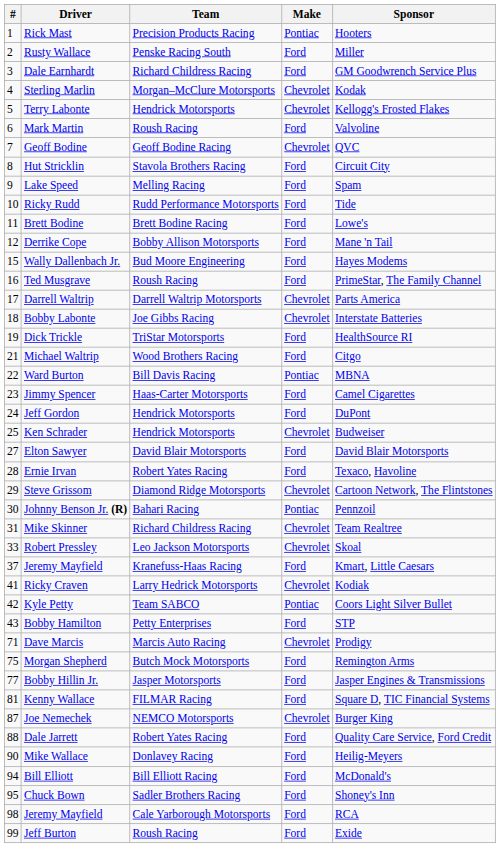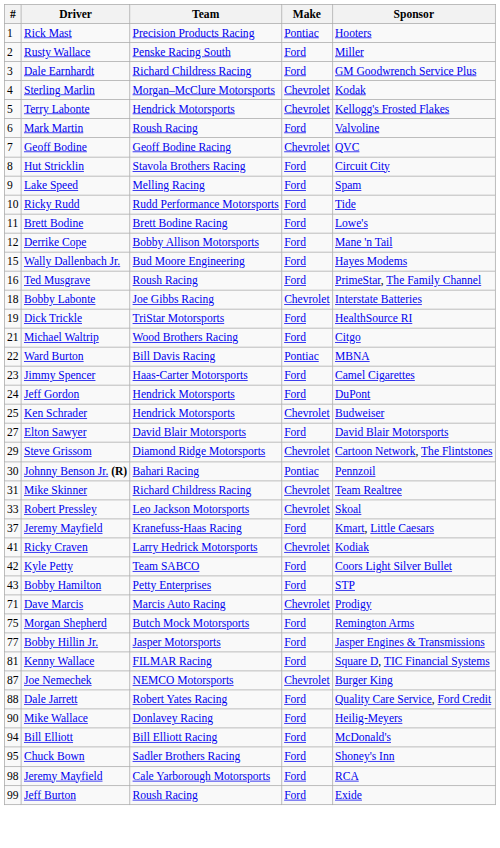 <table class="wikitable" style="font-size:95%">
 <tr>
 <th>#</th>
 <th>Driver</th>
 <th>Team</th>
 <th>Make</th>
 <th>Sponsor</th>
 </tr>
 <tr>
 <td>1</td>
 <td><a href='#'>Rick Mast</a></td>
 <td><a href='#'>Precision Products Racing</a></td>
 <td><a href='#'>Pontiac</a></td>
 <td><a href='#'>Hooters</a></td>
 </tr>
 <tr>
 <td>2</td>
 <td><a href='#'>Rusty Wallace</a></td>
 <td><a href='#'>Penske Racing South</a></td>
 <td><a href='#'>Ford</a></td>
 <td><a href='#'>Miller</a></td>
 </tr>
 <tr>
 <td>3</td>
 <td><a href='#'>Dale Earnhardt</a></td>
 <td><a href='#'>Richard Childress Racing</a></td>
 <td><a href='#'>Ford</a></td>
 <td><a href='#'>GM Goodwrench Service Plus</a></td>
 </tr>
 <tr>
 <td>4</td>
 <td><a href='#'>Sterling Marlin</a></td>
 <td><a href='#'>Morgan–McClure Motorsports</a></td>
 <td><a href='#'>Chevrolet</a></td>
 <td><a href='#'>Kodak</a></td>
 </tr>
 <tr>
 <td>5</td>
 <td><a href='#'>Terry Labonte</a></td>
 <td><a href='#'>Hendrick Motorsports</a></td>
 <td><a href='#'>Chevrolet</a></td>
 <td><a href='#'>Kellogg's Frosted Flakes</a></td>
 </tr>
 <tr>
 <td>6</td>
 <td><a href='#'>Mark Martin</a></td>
 <td><a href='#'>Roush Racing</a></td>
 <td><a href='#'>Ford</a></td>
 <td><a href='#'>Valvoline</a></td>
 </tr>
 <tr>
 <td>7</td>
 <td><a href='#'>Geoff Bodine</a></td>
 <td><a href='#'>Geoff Bodine Racing</a></td>
 <td><a href='#'>Chevrolet</a></td>
 <td><a href='#'>QVC</a></td>
 </tr>
 <tr>
 <td>8</td>
 <td><a href='#'>Hut Stricklin</a></td>
 <td><a href='#'>Stavola Brothers Racing</a></td>
 <td><a href='#'>Ford</a></td>
 <td><a href='#'>Circuit City</a></td>
 </tr>
 <tr>
 <td>9</td>
 <td><a href='#'>Lake Speed</a></td>
 <td><a href='#'>Melling Racing</a></td>
 <td><a href='#'>Ford</a></td>
 <td><a href='#'>Spam</a></td>
 </tr>
 <tr>
 <td>10</td>
 <td><a href='#'>Ricky Rudd</a></td>
 <td><a href='#'>Rudd Performance Motorsports</a></td>
 <td><a href='#'>Ford</a></td>
 <td><a href='#'>Tide</a></td>
 </tr>
 <tr>
 <td>11</td>
 <td><a href='#'>Brett Bodine</a></td>
 <td><a href='#'>Brett Bodine Racing</a></td>
 <td><a href='#'>Ford</a></td>
 <td><a href='#'>Lowe's</a></td>
 </tr>
 <tr>
 <td>12</td>
 <td><a href='#'>Derrike Cope</a></td>
 <td><a href='#'>Bobby Allison Motorsports</a></td>
 <td><a href='#'>Ford</a></td>
 <td><a href='#'>Mane 'n Tail</a></td>
 </tr>
 <tr>
 <td>15</td>
 <td><a href='#'>Wally Dallenbach Jr.</a></td>
 <td><a href='#'>Bud Moore Engineering</a></td>
 <td><a href='#'>Ford</a></td>
 <td><a href='#'>Hayes Modems</a></td>
 </tr>
 <tr>
 <td>16</td>
 <td><a href='#'>Ted Musgrave</a></td>
 <td><a href='#'>Roush Racing</a></td>
 <td><a href='#'>Ford</a></td>
 <td><a href='#'>PrimeStar</a>, <a href='#'>The Family Channel</a></td>
 </tr>
 <tr>
-<td>17</td>
-<td><a href='#'>Darrell Waltrip</a></td>
-<td><a href='#'>Darrell Waltrip Motorsports</a></td>
-<td><a href='#'>Chevrolet</a></td>
-<td><a href='#'>Parts America</a></td>
-</tr>
-<tr>
 <td>18</td>
 <td><a href='#'>Bobby Labonte</a></td>
 <td><a href='#'>Joe Gibbs Racing</a></td>
 <td><a href='#'>Chevrolet</a></td>
 <td><a href='#'>Interstate Batteries</a></td>
 </tr>
 <tr>
 <td>19</td>
 <td><a href='#'>Dick Trickle</a></td>
 <td><a href='#'>TriStar Motorsports</a></td>
 <td><a href='#'>Ford</a></td>
 <td><a href='#'>HealthSource RI</a></td>
 </tr>
 <tr>
 <td>21</td>
 <td><a href='#'>Michael Waltrip</a></td>
 <td><a href='#'>Wood Brothers Racing</a></td>
 <td><a href='#'>Ford</a></td>
 <td><a href='#'>Citgo</a></td>
 </tr>
 <tr>
 <td>22</td>
 <td><a href='#'>Ward Burton</a></td>
 <td><a href='#'>Bill Davis Racing</a></td>
 <td><a href='#'>Pontiac</a></td>
 <td><a href='#'>MBNA</a></td>
 </tr>
 <tr>
 <td>23</td>
 <td><a href='#'>Jimmy Spencer</a></td>
 <td><a href='#'>Haas-Carter Motorsports</a></td>
 <td><a href='#'>Ford</a></td>
 <td><a href='#'>Camel Cigarettes</a></td>
 </tr>
 <tr>
 <td>24</td>
 <td><a href='#'>Jeff Gordon</a></td>
 <td><a href='#'>Hendrick Motorsports</a></td>
 <td><a href='#'>Ford</a></td>
 <td><a href='#'>DuPont</a></td>
 </tr>
 <tr>
 <td>25</td>
 <td><a href='#'>Ken Schrader</a></td>
 <td><a href='#'>Hendrick Motorsports</a></td>
 <td><a href='#'>Chevrolet</a></td>
 <td><a href='#'>Budweiser</a></td>
 </tr>
 <tr>
 <td>27</td>
 <td><a href='#'>Elton Sawyer</a></td>
 <td><a href='#'>David Blair Motorsports</a></td>
 <td><a href='#'>Ford</a></td>
 <td><a href='#'>David Blair Motorsports</a></td>
 </tr>
 <tr>
-<td>28</td>
-<td><a href='#'>Ernie Irvan</a></td>
-<td><a href='#'>Robert Yates Racing</a></td>
-<td><a href='#'>Ford</a></td>
-<td><a href='#'>Texaco</a>, <a href='#'>Havoline</a></td>
-</tr>
-<tr>
 <td>29</td>
 <td><a href='#'>Steve Grissom</a></td>
 <td><a href='#'>Diamond Ridge Motorsports</a></td>
 <td><a href='#'>Chevrolet</a></td>
 <td><a href='#'>Cartoon Network</a>, <a href='#'>The Flintstones</a></td>
 </tr>
 <tr>
 <td>30</td>
 <td><a href='#'>Johnny Benson Jr.</a> <strong>(R)</strong></td>
 <td><a href='#'>Bahari Racing</a></td>
 <td><a href='#'>Pontiac</a></td>
 <td><a href='#'>Pennzoil</a></td>
 </tr>
 <tr>
 <td>31</td>
 <td><a href='#'>Mike Skinner</a></td>
 <td><a href='#'>Richard Childress Racing</a></td>
 <td><a href='#'>Chevrolet</a></td>
 <td><a href='#'>Team Realtree</a></td>
 </tr>
 <tr>
 <td>33</td>
 <td><a href='#'>Robert Pressley</a></td>
 <td><a href='#'>Leo Jackson Motorsports</a></td>
 <td><a href='#'>Chevrolet</a></td>
 <td><a href='#'>Skoal</a></td>
 </tr>
 <tr>
 <td>37</td>
 <td><a href='#'>Jeremy Mayfield</a></td>
 <td><a href='#'>Kranefuss-Haas Racing</a></td>
 <td><a href='#'>Ford</a></td>
 <td><a href='#'>Kmart</a>, <a href='#'>Little Caesars</a></td>
 </tr>
 <tr>
 <td>41</td>
 <td><a href='#'>Ricky Craven</a></td>
 <td><a href='#'>Larry Hedrick Motorsports</a></td>
 <td><a href='#'>Chevrolet</a></td>
 <td><a href='#'>Kodiak</a></td>
 </tr>
 <tr>
 <td>42</td>
 <td><a href='#'>Kyle Petty</a></td>
 <td><a href='#'>Team SABCO</a></td>
-<td><a href='#'>Pontiac</a></td>
+<td><a href='#'>Ford</a></td>
 <td><a href='#'>Coors Light Silver Bullet</a></td>
 </tr>
 <tr>
 <td>43</td>
 <td><a href='#'>Bobby Hamilton</a></td>
 <td><a href='#'>Petty Enterprises</a></td>
 <td><a href='#'>Ford</a></td>
 <td><a href='#'>STP</a></td>
 </tr>
 <tr>
 <td>71</td>
 <td><a href='#'>Dave Marcis</a></td>
 <td><a href='#'>Marcis Auto Racing</a></td>
 <td><a href='#'>Chevrolet</a></td>
 <td><a href='#'>Prodigy</a></td>
 </tr>
 <tr>
 <td>75</td>
 <td><a href='#'>Morgan Shepherd</a></td>
 <td><a href='#'>Butch Mock Motorsports</a></td>
 <td><a href='#'>Ford</a></td>
 <td><a href='#'>Remington Arms</a></td>
 </tr>
 <tr>
 <td>77</td>
 <td><a href='#'>Bobby Hillin Jr.</a></td>
 <td><a href='#'>Jasper Motorsports</a></td>
 <td><a href='#'>Ford</a></td>
 <td><a href='#'>Jasper Engines & Transmissions</a></td>
 </tr>
 <tr>
 <td>81</td>
 <td><a href='#'>Kenny Wallace</a></td>
 <td><a href='#'>FILMAR Racing</a></td>
 <td><a href='#'>Ford</a></td>
 <td><a href='#'>Square D</a>, <a href='#'>TIC Financial Systems</a></td>
 </tr>
 <tr>
 <td>87</td>
 <td><a href='#'>Joe Nemechek</a></td>
 <td><a href='#'>NEMCO Motorsports</a></td>
 <td><a href='#'>Chevrolet</a></td>
 <td><a href='#'>Burger King</a></td>
 </tr>
 <tr>
 <td>88</td>
 <td><a href='#'>Dale Jarrett</a></td>
 <td><a href='#'>Robert Yates Racing</a></td>
 <td><a href='#'>Ford</a></td>
 <td><a href='#'>Quality Care Service</a>, <a href='#'>Ford Credit</a></td>
 </tr>
 <tr>
 <td>90</td>
 <td><a href='#'>Mike Wallace</a></td>
 <td><a href='#'>Donlavey Racing</a></td>
 <td><a href='#'>Ford</a></td>
 <td><a href='#'>Heilig-Meyers</a></td>
 </tr>
 <tr>
 <td>94</td>
 <td><a href='#'>Bill Elliott</a></td>
 <td><a href='#'>Bill Elliott Racing</a></td>
 <td><a href='#'>Ford</a></td>
 <td><a href='#'>McDonald's</a></td>
 </tr>
 <tr>
 <td>95</td>
 <td><a href='#'>Chuck Bown</a></td>
 <td><a href='#'>Sadler Brothers Racing</a></td>
 <td><a href='#'>Ford</a></td>
 <td><a href='#'>Shoney's Inn</a></td>
 </tr>
 <tr>
 <td>98</td>
 <td><a href='#'>Jeremy Mayfield</a></td>
 <td><a href='#'>Cale Yarborough Motorsports</a></td>
 <td><a href='#'>Ford</a></td>
 <td><a href='#'>RCA</a></td>
 </tr>
 <tr>
 <td>99</td>
 <td><a href='#'>Jeff Burton</a></td>
 <td><a href='#'>Roush Racing</a></td>
 <td><a href='#'>Ford</a></td>
 <td><a href='#'>Exide</a></td>
 </tr>
 </table>
